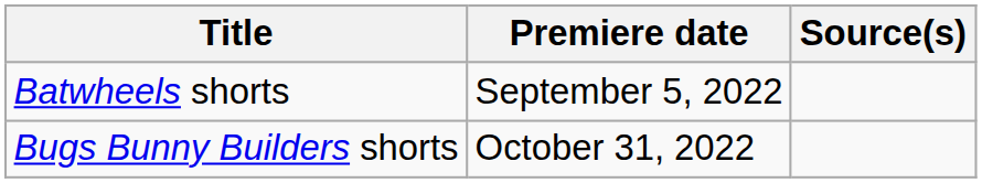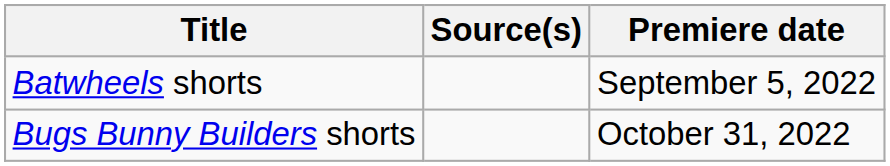 <table class="wikitable sortable">
 <tr>
 <th>Title</th>
+<th>Source(s)</th>
 <th>Premiere date</th>
-<th>Source(s)</th>
 </tr>
 <tr>
 <td><em><a href='#'>Batwheels</a></em> shorts</td>
+<td></td>
 <td>September 5, 2022</td>
-<td></td>
 </tr>
 <tr>
 <td><em><a href='#'>Bugs Bunny Builders</a></em> shorts</td>
+<td></td>
 <td>October 31, 2022</td>
-<td></td>
 </tr>
 </table>
